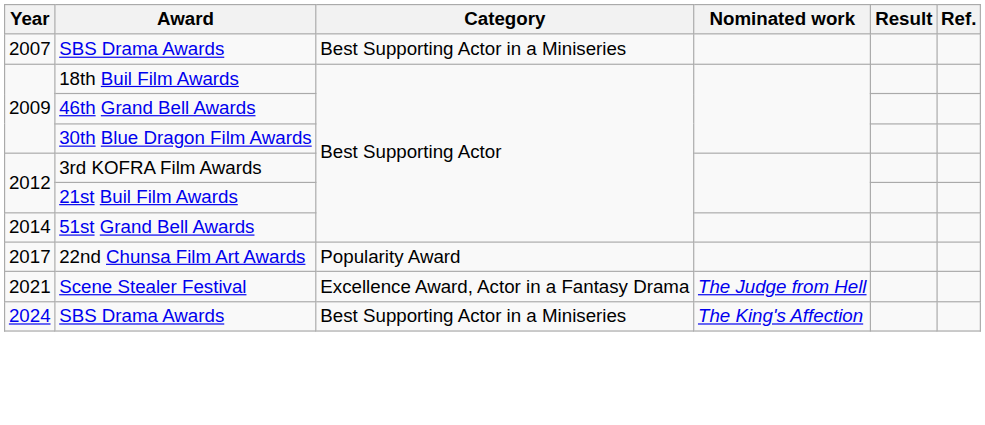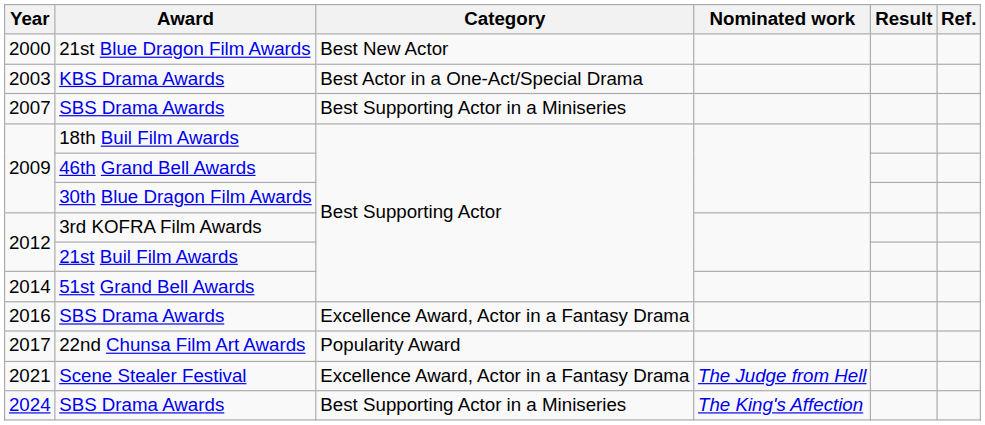 <table class="wikitable">
 <tr>
 <th>Year</th>
 <th>Award</th>
 <th>Category</th>
 <th>Nominated work</th>
 <th>Result</th>
 <th>Ref.</th>
+</tr>
+<tr>
+<td>2000</td>
+<td>21st <a href='#'>Blue Dragon Film Awards</a></td>
+<td>Best New Actor</td>
+<td></td>
+<td></td>
+<td></td>
+</tr>
+<tr>
+<td>2003</td>
+<td><a href='#'>KBS Drama Awards</a></td>
+<td>Best Actor in a One-Act/Special Drama</td>
+<td></td>
+<td></td>
+<td></td>
 </tr>
 <tr>
 <td>2007</td>
 <td><a href='#'>SBS Drama Awards</a></td>
 <td>Best Supporting Actor in a Miniseries</td>
 <td></td>
 <td></td>
 <td></td>
 </tr>
 <tr>
 <td rowspan=3>2009</td>
 <td>18th <a href='#'>Buil Film Awards</a></td>
 <td rowspan="6">Best Supporting Actor</td>
 <td rowspan=3></td>
 <td></td>
 <td></td>
 </tr>
 <tr>
 <td><a href='#'>46th</a> <a href='#'>Grand Bell Awards</a></td>
 <td></td>
 <td></td>
 </tr>
 <tr>
 <td><a href='#'>30th</a> <a href='#'>Blue Dragon Film Awards</a></td>
 <td></td>
 <td></td>
 </tr>
 <tr>
 <td rowspan=2>2012</td>
 <td>3rd KOFRA Film Awards </td>
 <td rowspan="2"></td>
 <td></td>
 <td></td>
 </tr>
 <tr>
 <td><a href='#'>21st</a> <a href='#'>Buil Film Awards</a></td>
 <td></td>
 <td></td>
 </tr>
 <tr>
 <td>2014</td>
 <td><a href='#'>51st</a> <a href='#'>Grand Bell Awards</a></td>
 <td></td>
 <td></td>
 <td></td>
 </tr>
 <tr>
+<td>2016</td>
+<td><a href='#'>SBS Drama Awards</a></td>
+<td>Excellence Award, Actor in a Fantasy Drama</td>
+<td></td>
+<td></td>
+<td></td>
+</tr>
+<tr>
 <td>2017</td>
 <td>22nd <a href='#'>Chunsa Film Art Awards</a></td>
 <td>Popularity Award</td>
 <td></td>
 <td></td>
 <td></td>
 </tr>
 <tr>
 <td>2021</td>
 <td><a href='#'>Scene Stealer Festival</a></td>
 <td>Excellence Award, Actor in a Fantasy Drama</td>
 <td><em><a href='#'>The Judge from Hell</a></em></td>
 <td></td>
 <td></td>
 </tr>
 <tr>
 <td><a href='#'>2024</a></td>
 <td><a href='#'>SBS Drama Awards</a></td>
 <td>Best Supporting Actor in a Miniseries</td>
 <td><em><a href='#'>The King's Affection</a></em></td>
 <td></td>
 <td></td>
 </tr>
 </table>
